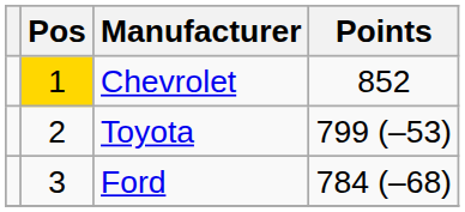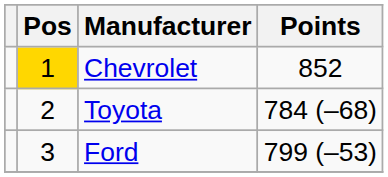 <table class="wikitable" style="font-size: 95%;">
 <tr>
 <th></th>
 <th>Pos</th>
 <th>Manufacturer</th>
 <th>Points</th>
 </tr>
 <tr>
 <td align="left"></td>
 <td style="background: gold; text-align:center;">1</td>
 <td><a href='#'>Chevrolet</a></td>
 <td style="text-align:center;">852</td>
 </tr>
 <tr>
 <td align="left"></td>
 <td style="text-align:center;">2</td>
 <td><a href='#'>Toyota</a></td>
-<td style="text-align:center;">799 (–53)</td>
+<td style="text-align:center;">784 (–68)</td>
 </tr>
 <tr>
 <td align="left"></td>
 <td style="text-align:center;">3</td>
 <td><a href='#'>Ford</a></td>
-<td style="text-align:center;">784 (–68)</td>
+<td style="text-align:center;">799 (–53)</td>
 </tr>
 <tr class="sortbottom">
 </tr>
 </table>
